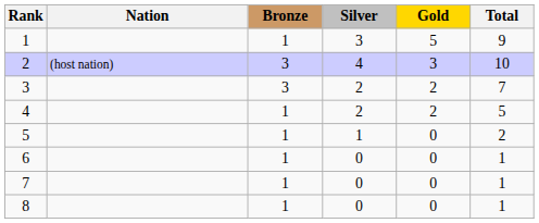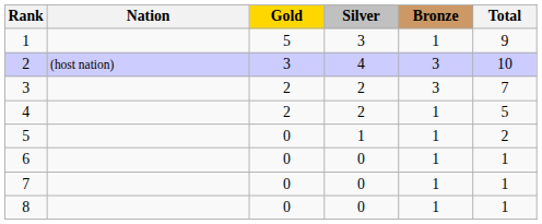 <table class="wikitable sortable plainrowheaders" style="text-align:center;max-width: 15cm; width: 100%">
 <tr>
 <th scope="col" style="width:4%">Rank</th>
 <th scope="col">Nation</th>
+<th scope="col" style="background-color:gold; width:14%;">Gold</th>
+<th scope="col" style="background-color:silver; width:14%;">Silver</th>
 <th scope="col" style="background-color:#cc9966; width:14%;">Bronze</th>
-<th scope="col" style="background-color:silver; width:14%;">Silver</th>
-<th scope="col" style="background-color:gold; width:14%;">Gold</th>
 <th scope="col" style="width:12%;">Total</th>
 </tr>
 <tr>
 <td>1</td>
 <td align=left></td>
+<td>5</td>
+<td>3</td>
 <td>1</td>
-<td>3</td>
-<td>5</td>
 <td>9</td>
 </tr>
 <tr style="background:#ccccff">
 <td>2</td>
 <td align=left> <small>(host nation)</small></td>
 <td>3</td>
 <td>4</td>
 <td>3</td>
 <td>10</td>
 </tr>
 <tr>
 <td>3</td>
 <td align=left></td>
-<td>3</td>
 <td>2</td>
 <td>2</td>
+<td>3</td>
 <td>7</td>
 </tr>
 <tr>
 <td>4</td>
 <td align=left></td>
-<td>1</td>
 <td>2</td>
 <td>2</td>
+<td>1</td>
 <td>5</td>
 </tr>
 <tr>
 <td>5</td>
 <td align=left></td>
+<td>0</td>
 <td>1</td>
 <td>1</td>
-<td>0</td>
 <td>2</td>
 </tr>
 <tr>
 <td>6</td>
 <td align=left></td>
-<td>1</td>
 <td>0</td>
 <td>0</td>
+<td>1</td>
 <td>1</td>
 </tr>
 <tr>
 <td>7</td>
 <td align=left></td>
-<td>1</td>
 <td>0</td>
 <td>0</td>
+<td>1</td>
 <td>1</td>
 </tr>
 <tr>
 <td>8</td>
 <td align=left></td>
-<td>1</td>
 <td>0</td>
 <td>0</td>
 <td>1</td>
+<td>1</td>
 </tr>
 </table>
